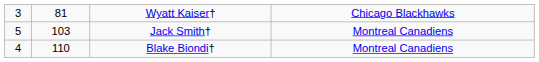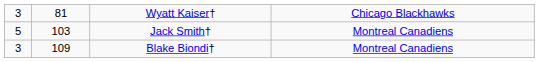 <table class="wikitable" width="60%">
 <tr align="center" bgcolor="">
 <td>3</td>
 <td>81</td>
 <td><a href='#'>Wyatt Kaiser</a>†</td>
 <td><a href='#'>Chicago Blackhawks</a></td>
 </tr>
 <tr align="center" bgcolor="">
 <td>5</td>
 <td>103</td>
 <td><a href='#'>Jack Smith</a>†</td>
 <td><a href='#'>Montreal Canadiens</a></td>
 </tr>
 <tr align="center" bgcolor="">
-<td>4</td>
-<td>110</td>
+<td>3</td>
+<td>109</td>
 <td><a href='#'>Blake Biondi</a>†</td>
 <td><a href='#'>Montreal Canadiens</a></td>
 </tr>
 </table>
